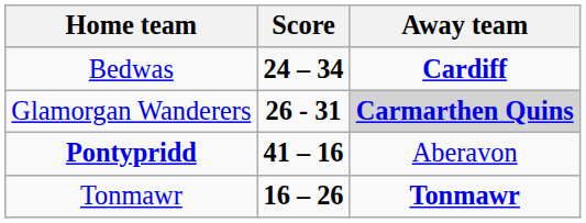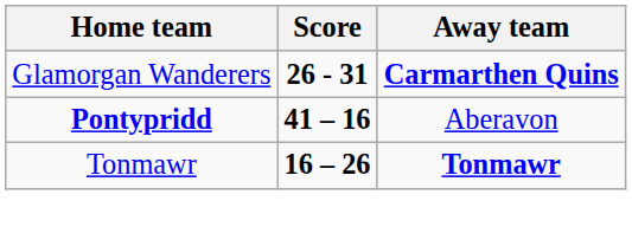 <table class="wikitable" style="text-align: center">
 <tr>
 <th>Home team</th>
 <th>Score</th>
 <th>Away team</th>
 </tr>
 <tr>
-<td><a href='#'>Bedwas</a></td>
-<td><strong>24 – 34</strong></td>
-<td><strong><a href='#'>Cardiff</a></strong></td>
-</tr>
-<tr>
 <td><a href='#'>Glamorgan Wanderers</a></td>
 <td><strong>26 - 31</strong></td>
-<td style="background: lightgrey;"><strong><a href='#'>Carmarthen Quins</a></strong></td>
+<td><strong><a href='#'>Carmarthen Quins</a></strong></td>
 </tr>
 <tr>
 <td><strong><a href='#'>Pontypridd</a></strong></td>
 <td><strong>41 – 16</strong></td>
 <td><a href='#'>Aberavon</a></td>
 </tr>
 <tr>
 <td><a href='#'>Tonmawr</a></td>
 <td><strong>16 – 26</strong></td>
 <td><strong><a href='#'>Tonmawr</a></strong></td>
 </tr>
 </table>
